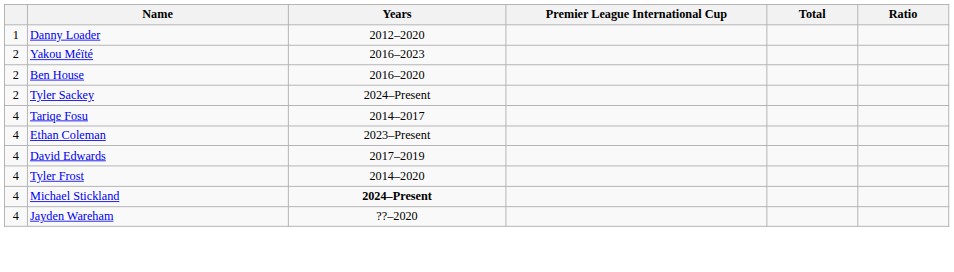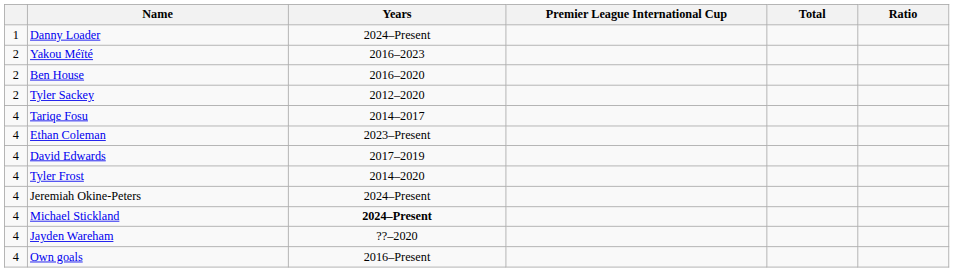 <table class="wikitable sortable"  style="text-align:center; font-size:90%; ">
 <tr>
 <th width=20px></th>
 <th width=300px>Name</th>
 <th width=250px>Years</th>
 <th width=300px>Premier League International Cup</th>
 <th width=100px>Total</th>
 <th width=100px>Ratio</th>
 </tr>
 <tr>
 <td>1</td>
 <td align="left"> <a href='#'>Danny Loader</a></td>
-<td>2012–2020</td>
+<td>2024–Present</td>
 <td></td>
 <td></td>
 <td></td>
 </tr>
 <tr>
 <td>2</td>
 <td align="left"> <a href='#'>Yakou Méïté</a></td>
 <td>2016–2023</td>
 <td></td>
 <td></td>
 <td></td>
 </tr>
 <tr>
 <td>2</td>
 <td align="left"> <a href='#'>Ben House</a></td>
 <td>2016–2020</td>
 <td></td>
 <td></td>
 <td></td>
 </tr>
 <tr>
 <td>2</td>
 <td align="left"> <a href='#'>Tyler Sackey</a></td>
-<td>2024–Present</td>
+<td>2012–2020</td>
 <td></td>
 <td></td>
 <td></td>
 </tr>
 <tr>
 <td>4</td>
 <td align="left"> <a href='#'>Tariqe Fosu</a></td>
 <td>2014–2017</td>
 <td></td>
 <td></td>
 <td></td>
 </tr>
 <tr>
 <td>4</td>
 <td align="left"> <a href='#'>Ethan Coleman</a></td>
 <td>2023–Present</td>
 <td></td>
 <td></td>
 <td></td>
 </tr>
 <tr>
 <td>4</td>
 <td align="left"> <a href='#'>David Edwards</a></td>
 <td>2017–2019</td>
 <td></td>
 <td></td>
 <td></td>
 </tr>
 <tr>
 <td>4</td>
 <td align="left"> <a href='#'>Tyler Frost</a></td>
 <td>2014–2020</td>
 <td></td>
 <td></td>
 <td></td>
 </tr>
 <tr>
 <td>4</td>
+<td align="left"> Jeremiah Okine-Peters</td>
+<td>2024–Present</td>
+<td></td>
+<td></td>
+<td></td>
+</tr>
+<tr>
+<td>4</td>
 <td align="left"> <a href='#'>Michael Stickland</a></td>
 <td><strong>2024–Present</strong></td>
 <td></td>
 <td></td>
 <td></td>
 </tr>
 <tr>
 <td>4</td>
 <td align="left"> <a href='#'>Jayden Wareham</a></td>
 <td>??–2020</td>
 <td></td>
 <td></td>
 <td></td>
 </tr>
+<tr>
+<td>4</td>
+<td align="left"><a href='#'>Own goals</a></td>
+<td>2016–Present</td>
+<td></td>
+<td></td>
+<td></td>
+</tr>
 </table>
